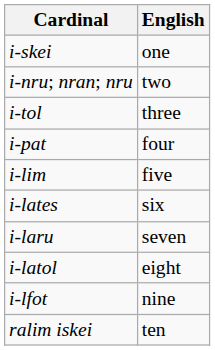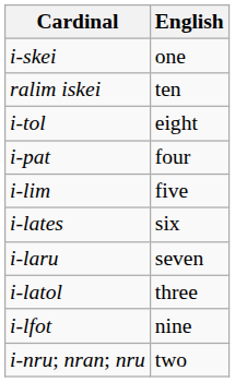 <table class="wikitable">
 <tr>
 <th>Cardinal</th>
 <th>English</th>
 </tr>
 <tr>
 <td><em>i-skei</em></td>
 <td>one</td>
 </tr>
 <tr>
-<td><em>i-nru</em>; <em>nran</em>; <em>nru</em></td>
-<td>two</td>
+<td><em>ralim iskei</em></td>
+<td>ten</td>
 </tr>
 <tr>
 <td><em>i-tol</em></td>
-<td>three</td>
+<td>eight</td>
 </tr>
 <tr>
 <td><em>i-pat</em></td>
 <td>four</td>
 </tr>
 <tr>
 <td><em>i-lim</em></td>
 <td>five</td>
 </tr>
 <tr>
 <td><em>i-lates</em></td>
 <td>six</td>
 </tr>
 <tr>
 <td><em>i-laru</em></td>
 <td>seven</td>
 </tr>
 <tr>
 <td><em>i-latol</em></td>
-<td>eight</td>
+<td>three</td>
 </tr>
 <tr>
 <td><em>i-lfot</em></td>
 <td>nine</td>
 </tr>
 <tr>
-<td><em>ralim iskei</em></td>
-<td>ten</td>
+<td><em>i-nru</em>; <em>nran</em>; <em>nru</em></td>
+<td>two</td>
 </tr>
 </table>
